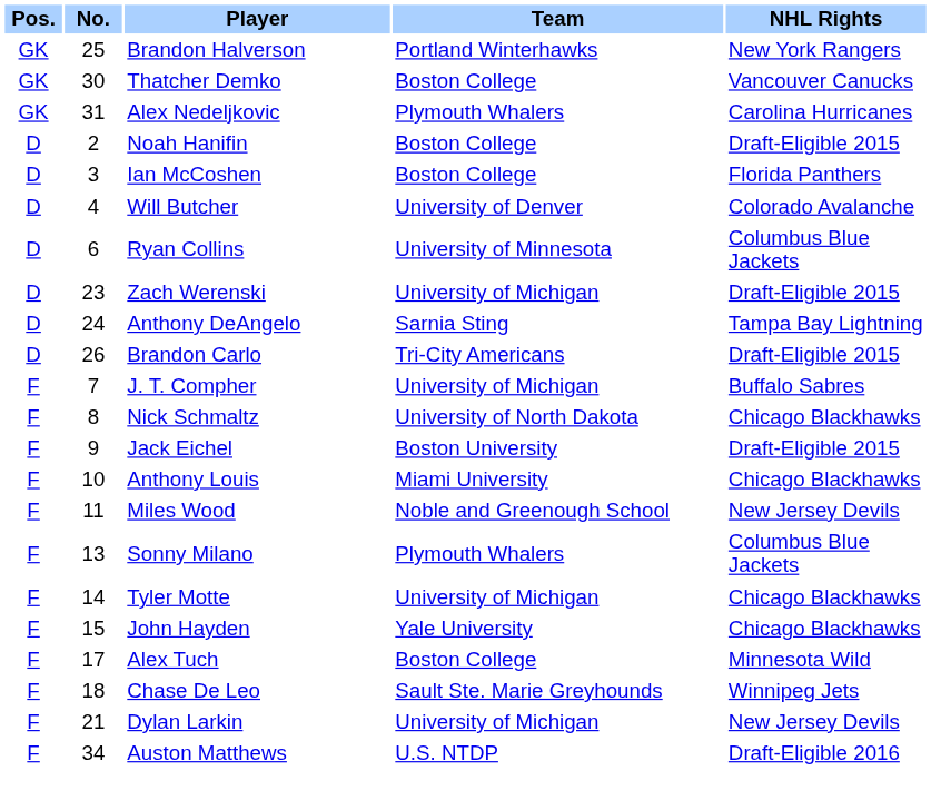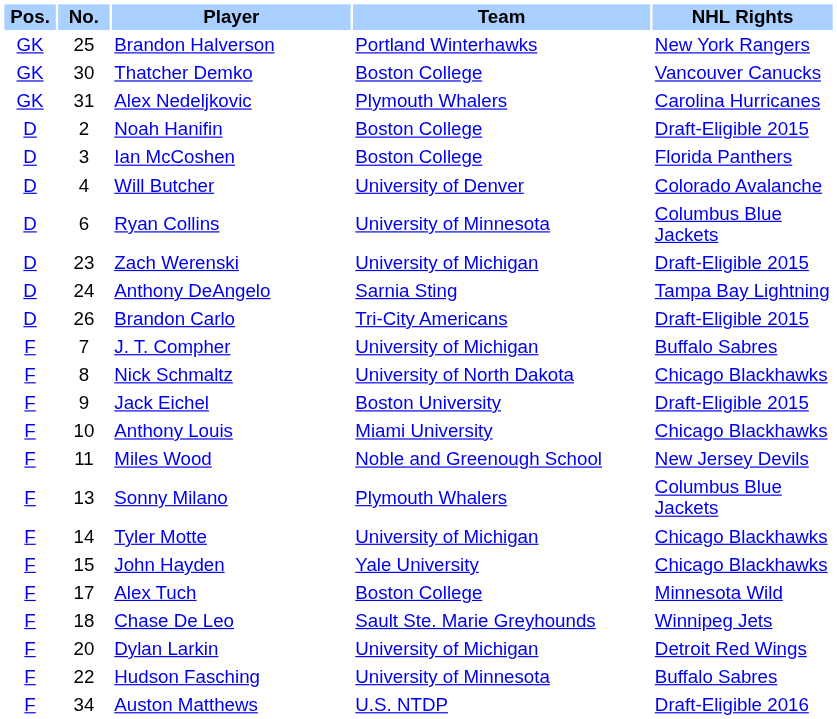 <table border="0" cellspacing="2" cellpadding="2">
 <tr bgcolor=AAD0FF>
 <th width=40>Pos.</th>
 <th width=40>No.</th>
 <th width=200>Player</th>
 <th width=250>Team</th>
 <th width=150>NHL Rights</th>
 </tr>
 <tr>
 <td style="text-align:center;"><a href='#'>GK</a></td>
 <td style="text-align:center;">25</td>
 <td><a href='#'>Brandon Halverson</a></td>
 <td> <a href='#'>Portland Winterhawks</a></td>
 <td><a href='#'>New York Rangers</a></td>
 </tr>
 <tr>
 <td style="text-align:center;"><a href='#'>GK</a></td>
 <td style="text-align:center;">30</td>
 <td><a href='#'>Thatcher Demko</a></td>
 <td> <a href='#'>Boston College</a></td>
 <td><a href='#'>Vancouver Canucks</a></td>
 </tr>
 <tr>
 <td style="text-align:center;"><a href='#'>GK</a></td>
 <td style="text-align:center;">31</td>
 <td><a href='#'>Alex Nedeljkovic</a></td>
 <td> <a href='#'>Plymouth Whalers</a></td>
 <td><a href='#'>Carolina Hurricanes</a></td>
 </tr>
 <tr>
 <td style="text-align:center;"><a href='#'>D</a></td>
 <td style="text-align:center;">2</td>
 <td><a href='#'>Noah Hanifin</a></td>
 <td> <a href='#'>Boston College</a></td>
 <td><a href='#'>Draft-Eligible 2015</a></td>
 </tr>
 <tr>
 <td style="text-align:center;"><a href='#'>D</a></td>
 <td style="text-align:center;">3</td>
 <td><a href='#'>Ian McCoshen</a></td>
 <td> <a href='#'>Boston College</a></td>
 <td><a href='#'>Florida Panthers</a></td>
 </tr>
 <tr>
 <td style="text-align:center;"><a href='#'>D</a></td>
 <td style="text-align:center;">4</td>
 <td><a href='#'>Will Butcher</a></td>
 <td> <a href='#'>University of Denver</a></td>
 <td><a href='#'>Colorado Avalanche</a></td>
 </tr>
 <tr>
 <td style="text-align:center;"><a href='#'>D</a></td>
 <td style="text-align:center;">6</td>
 <td><a href='#'>Ryan Collins</a></td>
 <td> <a href='#'>University of Minnesota</a></td>
 <td><a href='#'>Columbus Blue Jackets</a></td>
 </tr>
 <tr>
 <td style="text-align:center;"><a href='#'>D</a></td>
 <td style="text-align:center;">23</td>
 <td><a href='#'>Zach Werenski</a></td>
 <td> <a href='#'>University of Michigan</a></td>
 <td><a href='#'>Draft-Eligible 2015</a></td>
 </tr>
 <tr>
 <td style="text-align:center;"><a href='#'>D</a></td>
 <td style="text-align:center;">24</td>
 <td><a href='#'>Anthony DeAngelo</a></td>
 <td> <a href='#'>Sarnia Sting</a></td>
 <td><a href='#'>Tampa Bay Lightning</a></td>
 </tr>
 <tr>
 <td style="text-align:center;"><a href='#'>D</a></td>
 <td style="text-align:center;">26</td>
 <td><a href='#'>Brandon Carlo</a></td>
 <td> <a href='#'>Tri-City Americans</a></td>
 <td><a href='#'>Draft-Eligible 2015</a></td>
 </tr>
 <tr>
 <td style="text-align:center;"><a href='#'>F</a></td>
 <td style="text-align:center;">7</td>
 <td><a href='#'>J. T. Compher</a></td>
 <td> <a href='#'>University of Michigan</a></td>
 <td><a href='#'>Buffalo Sabres</a></td>
 </tr>
 <tr>
 <td style="text-align:center;"><a href='#'>F</a></td>
 <td style="text-align:center;">8</td>
 <td><a href='#'>Nick Schmaltz</a></td>
 <td> <a href='#'>University of North Dakota</a></td>
 <td><a href='#'>Chicago Blackhawks</a></td>
 </tr>
 <tr>
 <td style="text-align:center;"><a href='#'>F</a></td>
 <td style="text-align:center;">9</td>
 <td><a href='#'>Jack Eichel</a></td>
 <td> <a href='#'>Boston University</a></td>
 <td><a href='#'>Draft-Eligible 2015</a></td>
 </tr>
 <tr>
 <td style="text-align:center;"><a href='#'>F</a></td>
 <td style="text-align:center;">10</td>
 <td><a href='#'>Anthony Louis</a></td>
 <td> <a href='#'>Miami University</a></td>
 <td><a href='#'>Chicago Blackhawks</a></td>
 </tr>
 <tr>
 <td style="text-align:center;"><a href='#'>F</a></td>
 <td style="text-align:center;">11</td>
 <td><a href='#'>Miles Wood</a></td>
 <td> <a href='#'>Noble and Greenough School</a></td>
 <td><a href='#'>New Jersey Devils</a></td>
 </tr>
 <tr>
 <td style="text-align:center;"><a href='#'>F</a></td>
 <td style="text-align:center;">13</td>
 <td><a href='#'>Sonny Milano</a></td>
 <td> <a href='#'>Plymouth Whalers</a></td>
 <td><a href='#'>Columbus Blue Jackets</a></td>
 </tr>
 <tr>
 <td style="text-align:center;"><a href='#'>F</a></td>
 <td style="text-align:center;">14</td>
 <td><a href='#'>Tyler Motte</a></td>
 <td> <a href='#'>University of Michigan</a></td>
 <td><a href='#'>Chicago Blackhawks</a></td>
 </tr>
 <tr>
 <td style="text-align:center;"><a href='#'>F</a></td>
 <td style="text-align:center;">15</td>
 <td><a href='#'>John Hayden</a></td>
 <td> <a href='#'>Yale University</a></td>
 <td><a href='#'>Chicago Blackhawks</a></td>
 </tr>
 <tr>
 <td style="text-align:center;"><a href='#'>F</a></td>
 <td style="text-align:center;">17</td>
 <td><a href='#'>Alex Tuch</a></td>
 <td> <a href='#'>Boston College</a></td>
 <td><a href='#'>Minnesota Wild</a></td>
 <td></td>
 </tr>
 <tr>
 <td style="text-align:center;"><a href='#'>F</a></td>
 <td style="text-align:center;">18</td>
 <td><a href='#'>Chase De Leo</a></td>
 <td> <a href='#'>Sault Ste. Marie Greyhounds</a></td>
 <td><a href='#'>Winnipeg Jets</a></td>
 </tr>
 <tr>
 <td style="text-align:center;"><a href='#'>F</a></td>
-<td style="text-align:center;">21</td>
+<td style="text-align:center;">20</td>
 <td><a href='#'>Dylan Larkin</a></td>
 <td> <a href='#'>University of Michigan</a></td>
-<td><a href='#'>New Jersey Devils</a></td>
+<td><a href='#'>Detroit Red Wings</a></td>
+<td></td>
+</tr>
+<tr>
+<td style="text-align:center;"><a href='#'>F</a></td>
+<td style="text-align:center;">22</td>
+<td><a href='#'>Hudson Fasching</a></td>
+<td> <a href='#'>University of Minnesota</a></td>
+<td><a href='#'>Buffalo Sabres</a></td>
 <td></td>
 </tr>
 <tr>
 <td style="text-align:center;"><a href='#'>F</a></td>
 <td style="text-align:center;">34</td>
 <td><a href='#'>Auston Matthews</a></td>
 <td> <a href='#'>U.S. NTDP</a></td>
 <td><a href='#'>Draft-Eligible 2016</a></td>
 </tr>
 </table>
